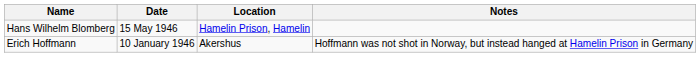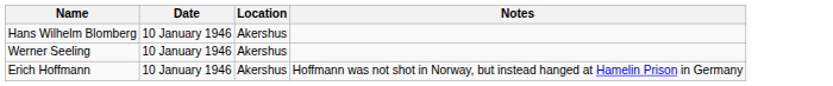 <table class="wikitable sortable">
 <tr>
 <th scope="col">Name</th>
 <th scope="col">Date</th>
 <th scope="col">Location</th>
 <th scope="col">Notes</th>
 </tr>
 <tr>
 <td>Hans Wilhelm Blomberg</td>
-<td>15 May 1946</td>
-<td><a href='#'>Hamelin Prison</a>, <a href='#'>Hamelin</a></td>
+<td>10 January 1946</td>
+<td>Akershus</td>
+<td></td>
+</tr>
+<tr>
+<td>Werner Seeling</td>
+<td>10 January 1946</td>
+<td>Akershus</td>
 <td></td>
 </tr>
 <tr>
 <td>Erich Hoffmann</td>
 <td>10 January 1946</td>
 <td>Akershus</td>
 <td>Hoffmann was not shot in Norway, but instead hanged at <a href='#'>Hamelin Prison</a> in Germany</td>
 </tr>
 </table>
